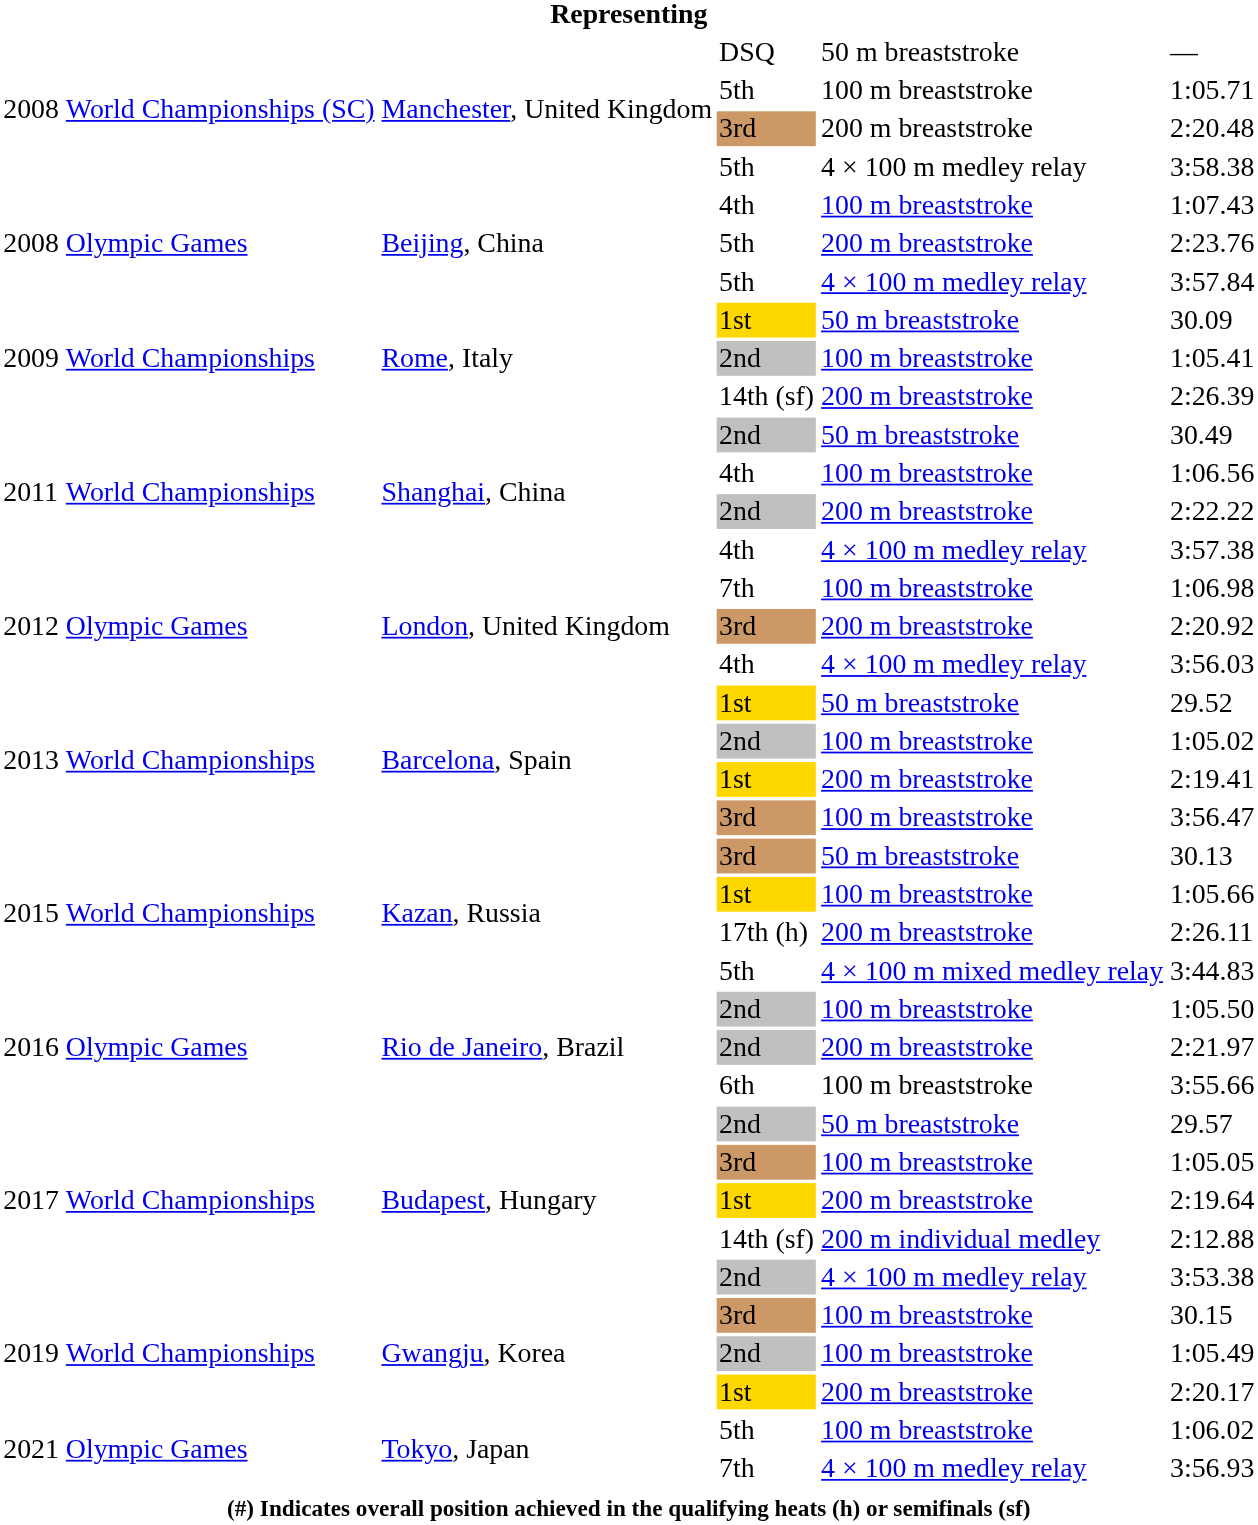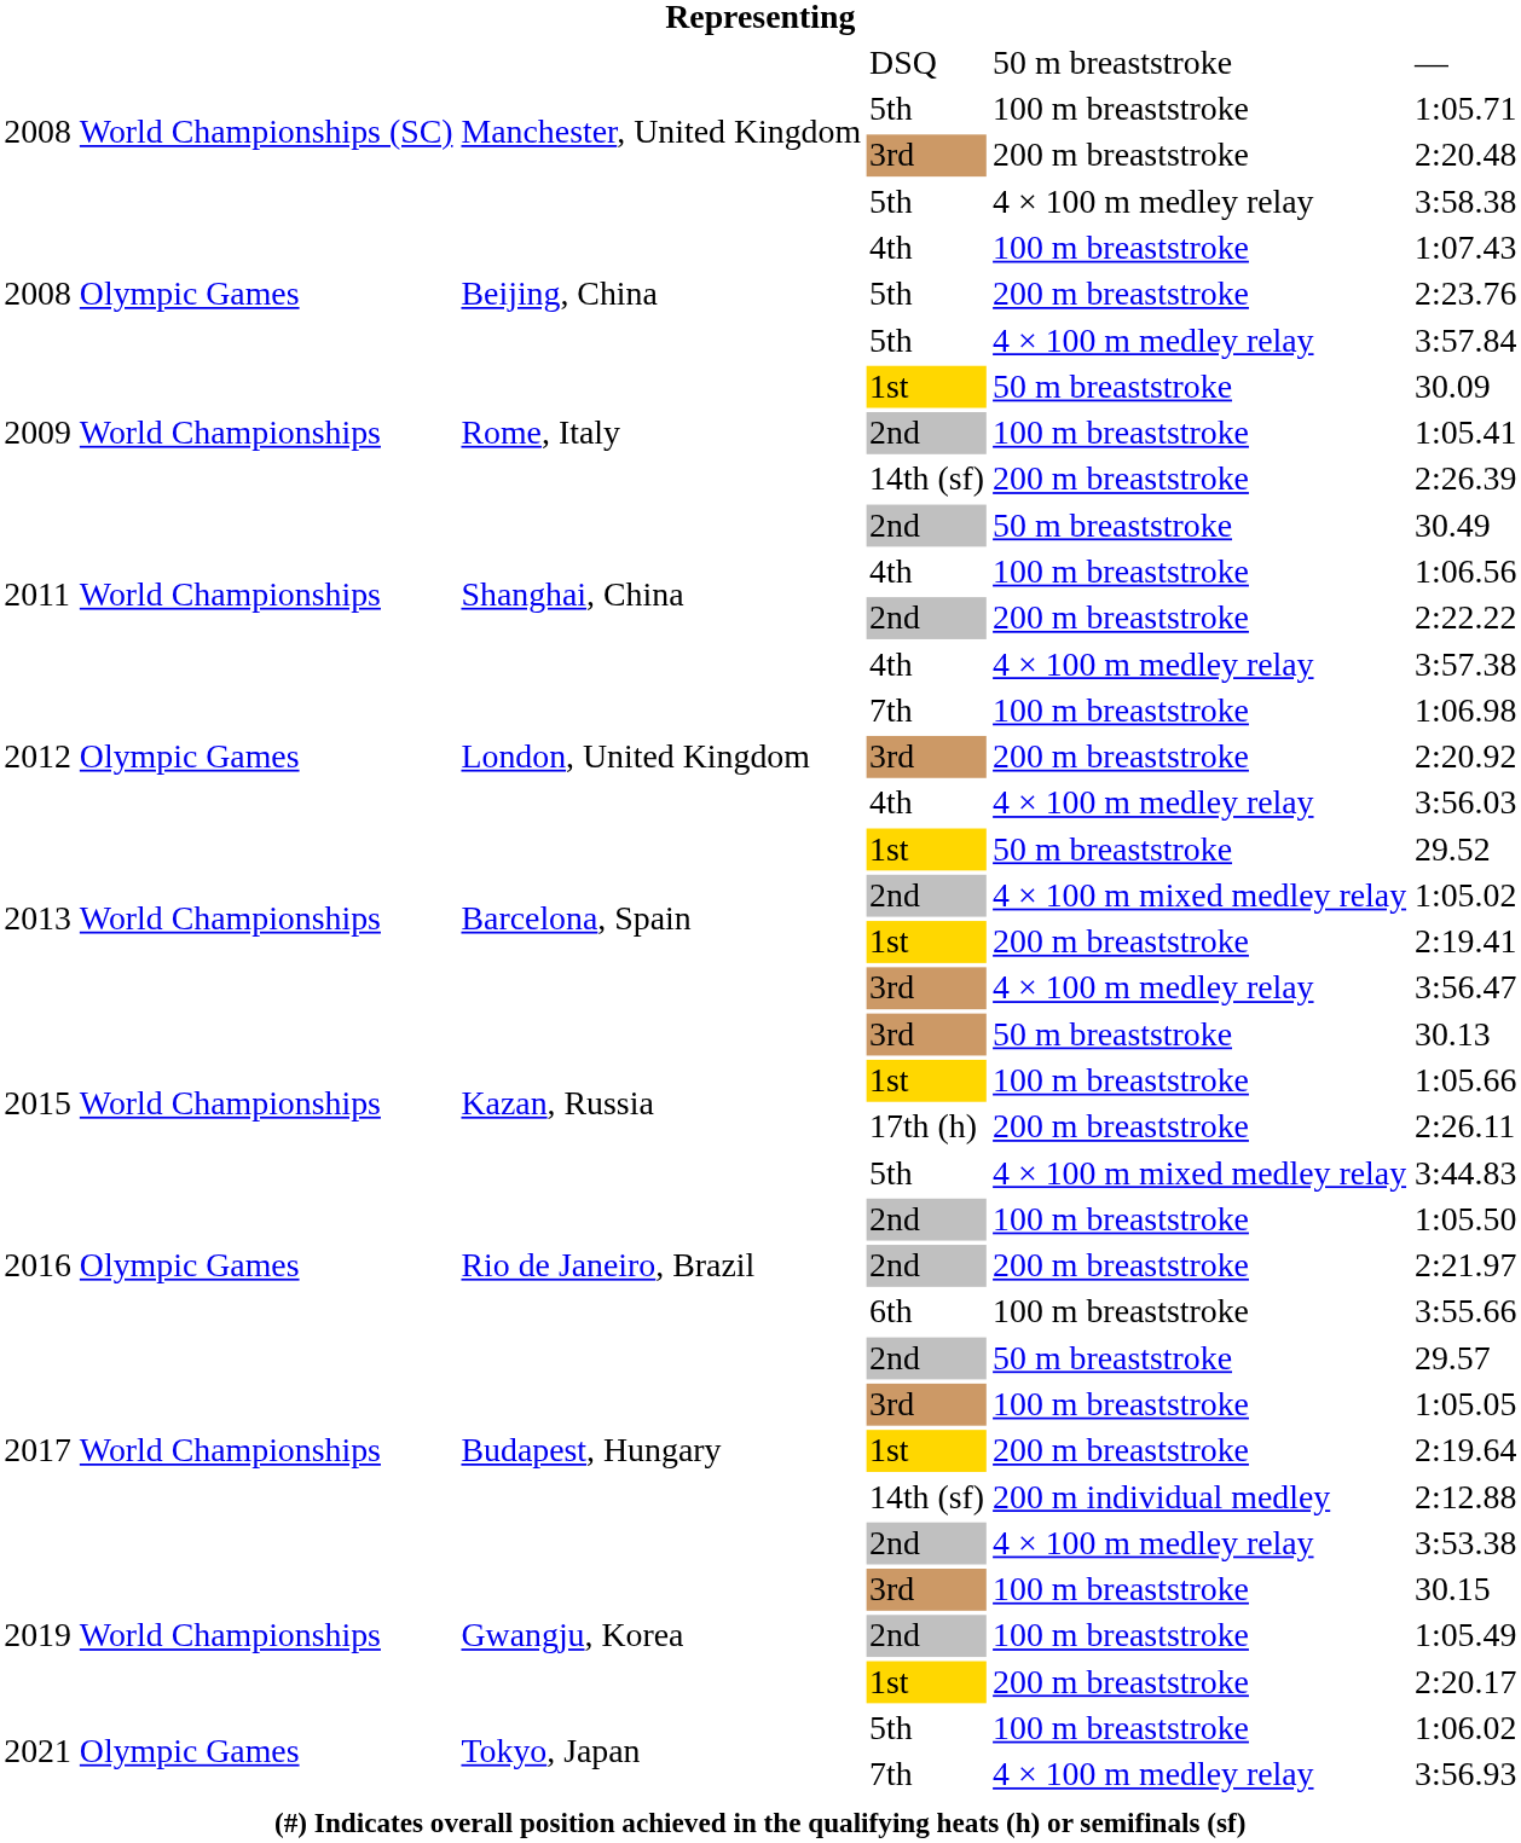 <table>
 <tr>
 <th colspan=6>Representing </th>
 </tr>
 <tr>
 <td rowspan=4>2008</td>
 <td rowspan=4><a href='#'>World Championships (SC)</a></td>
 <td rowspan=4><a href='#'>Manchester</a>, United Kingdom</td>
 <td>DSQ</td>
 <td>50 m breaststroke</td>
 <td>—</td>
 </tr>
 <tr>
 <td>5th</td>
 <td>100 m breaststroke</td>
 <td>1:05.71</td>
 </tr>
 <tr>
 <td style="background:#c96;">3rd</td>
 <td>200 m breaststroke</td>
 <td>2:20.48</td>
 </tr>
 <tr>
 <td>5th</td>
 <td>4 × 100 m medley relay</td>
 <td>3:58.38</td>
 </tr>
 <tr>
 <td rowspan=3>2008</td>
 <td rowspan=3><a href='#'>Olympic Games</a></td>
 <td rowspan=3><a href='#'>Beijing</a>, China</td>
 <td>4th</td>
 <td><a href='#'>100 m breaststroke</a></td>
 <td>1:07.43</td>
 </tr>
 <tr>
 <td>5th</td>
 <td><a href='#'>200 m breaststroke</a></td>
 <td>2:23.76</td>
 </tr>
 <tr>
 <td>5th</td>
 <td><a href='#'>4 × 100 m medley relay</a></td>
 <td>3:57.84</td>
 </tr>
 <tr>
 <td rowspan=3>2009</td>
 <td rowspan=3><a href='#'>World Championships</a></td>
 <td rowspan=3><a href='#'>Rome</a>, Italy</td>
 <td bgcolor=gold>1st</td>
 <td><a href='#'>50 m breaststroke</a></td>
 <td>30.09</td>
 </tr>
 <tr>
 <td style="background:silver;">2nd</td>
 <td><a href='#'>100 m breaststroke</a></td>
 <td>1:05.41</td>
 </tr>
 <tr>
 <td>14th (sf)</td>
 <td><a href='#'>200 m breaststroke</a></td>
 <td>2:26.39</td>
 </tr>
 <tr>
 <td rowspan=4>2011</td>
 <td rowspan=4><a href='#'>World Championships</a></td>
 <td rowspan=4><a href='#'>Shanghai</a>, China</td>
 <td style="background:silver;">2nd</td>
 <td><a href='#'>50 m breaststroke</a></td>
 <td>30.49</td>
 </tr>
 <tr>
 <td>4th</td>
 <td><a href='#'>100 m breaststroke</a></td>
 <td>1:06.56</td>
 </tr>
 <tr>
 <td style="background:silver;">2nd</td>
 <td><a href='#'>200 m breaststroke</a></td>
 <td>2:22.22</td>
 </tr>
 <tr>
 <td>4th</td>
 <td><a href='#'>4 × 100 m medley relay</a></td>
 <td>3:57.38</td>
 </tr>
 <tr>
 <td rowspan=3>2012</td>
 <td rowspan=3><a href='#'>Olympic Games</a></td>
 <td rowspan=3><a href='#'>London</a>, United Kingdom</td>
 <td>7th</td>
 <td><a href='#'>100 m breaststroke</a></td>
 <td>1:06.98</td>
 </tr>
 <tr>
 <td style="background:#c96;">3rd</td>
 <td><a href='#'>200 m breaststroke</a></td>
 <td>2:20.92</td>
 </tr>
 <tr>
 <td>4th</td>
 <td><a href='#'>4 × 100  m medley relay</a></td>
 <td>3:56.03</td>
 </tr>
 <tr>
 <td rowspan=4>2013</td>
 <td rowspan=4><a href='#'>World Championships</a></td>
 <td rowspan=4><a href='#'>Barcelona</a>, Spain</td>
 <td bgcolor=gold>1st</td>
 <td><a href='#'>50 m breaststroke</a></td>
 <td>29.52</td>
 </tr>
 <tr>
 <td style="background:silver;">2nd</td>
-<td><a href='#'>100 m breaststroke</a></td>
+<td><a href='#'>4 × 100 m mixed medley relay</a></td>
 <td>1:05.02</td>
 </tr>
 <tr>
 <td bgcolor=gold>1st</td>
 <td><a href='#'>200 m breaststroke</a></td>
 <td>2:19.41</td>
 </tr>
 <tr>
 <td style="background:#c96;">3rd</td>
-<td><a href='#'>100 m breaststroke</a></td>
+<td><a href='#'>4 × 100 m medley relay</a></td>
 <td>3:56.47</td>
 </tr>
 <tr>
 <td rowspan=4>2015</td>
 <td rowspan=4><a href='#'>World Championships</a></td>
 <td rowspan=4><a href='#'>Kazan</a>, Russia</td>
 <td style="background:#c96;">3rd</td>
 <td><a href='#'>50 m breaststroke</a></td>
 <td>30.13</td>
 </tr>
 <tr>
 <td bgcolor=gold>1st</td>
 <td><a href='#'>100 m breaststroke</a></td>
 <td>1:05.66</td>
 </tr>
 <tr>
 <td>17th (h)</td>
 <td><a href='#'>200 m breaststroke</a></td>
 <td>2:26.11</td>
 </tr>
 <tr>
 <td>5th</td>
 <td><a href='#'>4 × 100 m mixed medley relay</a></td>
 <td>3:44.83</td>
 </tr>
 <tr>
 <td rowspan=3>2016</td>
 <td rowspan=3><a href='#'>Olympic Games</a></td>
 <td rowspan=3><a href='#'>Rio de Janeiro</a>, Brazil</td>
 <td style="background:silver;">2nd</td>
 <td><a href='#'>100 m breaststroke</a></td>
 <td>1:05.50</td>
 </tr>
 <tr>
 <td style="background:silver;">2nd</td>
 <td><a href='#'>200 m breaststroke</a></td>
 <td>2:21.97</td>
 </tr>
 <tr>
 <td>6th</td>
 <td>100 m breaststroke</td>
 <td>3:55.66</td>
 </tr>
 <tr>
 <td rowspan=5>2017</td>
 <td rowspan=5><a href='#'>World Championships</a></td>
 <td rowspan=5><a href='#'>Budapest</a>, Hungary</td>
 <td bgcolor=silver>2nd</td>
 <td><a href='#'>50 m breaststroke</a></td>
 <td>29.57</td>
 </tr>
 <tr>
 <td bgcolor=cc9966>3rd</td>
 <td><a href='#'>100 m breaststroke</a></td>
 <td>1:05.05</td>
 </tr>
 <tr>
 <td bgcolor=gold>1st</td>
 <td><a href='#'>200 m breaststroke</a></td>
 <td>2:19.64</td>
 </tr>
 <tr>
 <td>14th (sf)</td>
 <td><a href='#'>200 m individual medley</a></td>
 <td>2:12.88</td>
 </tr>
 <tr>
 <td bgcolor=silver>2nd</td>
 <td><a href='#'>4 × 100 m medley relay</a></td>
 <td>3:53.38</td>
 </tr>
 <tr>
 <td rowspan=3>2019</td>
 <td rowspan=3><a href='#'>World Championships</a></td>
 <td rowspan=3><a href='#'>Gwangju</a>, Korea</td>
 <td bgcolor=cc9966>3rd</td>
 <td><a href='#'>100 m breaststroke</a></td>
 <td>30.15</td>
 </tr>
 <tr>
 <td bgcolor=silver>2nd</td>
 <td><a href='#'>100 m breaststroke</a></td>
 <td>1:05.49</td>
 </tr>
 <tr>
 <td bgcolor=gold>1st</td>
 <td><a href='#'>200 m breaststroke</a></td>
 <td>2:20.17</td>
 </tr>
 <tr>
 <td rowspan=2>2021</td>
 <td rowspan=2><a href='#'>Olympic Games</a></td>
 <td rowspan=2><a href='#'>Tokyo</a>, Japan</td>
 <td>5th</td>
 <td><a href='#'>100 m breaststroke</a></td>
 <td>1:06.02</td>
 </tr>
 <tr>
 <td>7th</td>
 <td><a href='#'>4 × 100 m medley relay</a></td>
 <td>3:56.93</td>
 </tr>
 <tr>
 <th colspan=6><small><strong>(#) Indicates overall position achieved in the qualifying heats (h) or semifinals (sf)</strong></small></th>
 </tr>
 </table>
